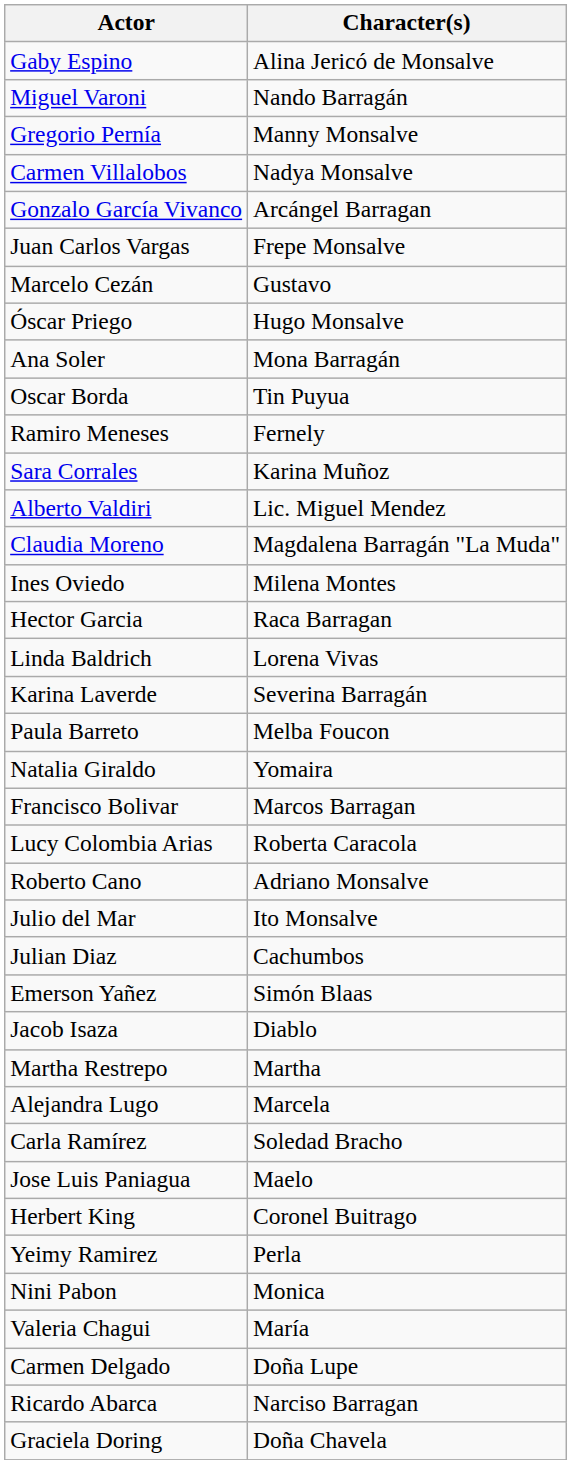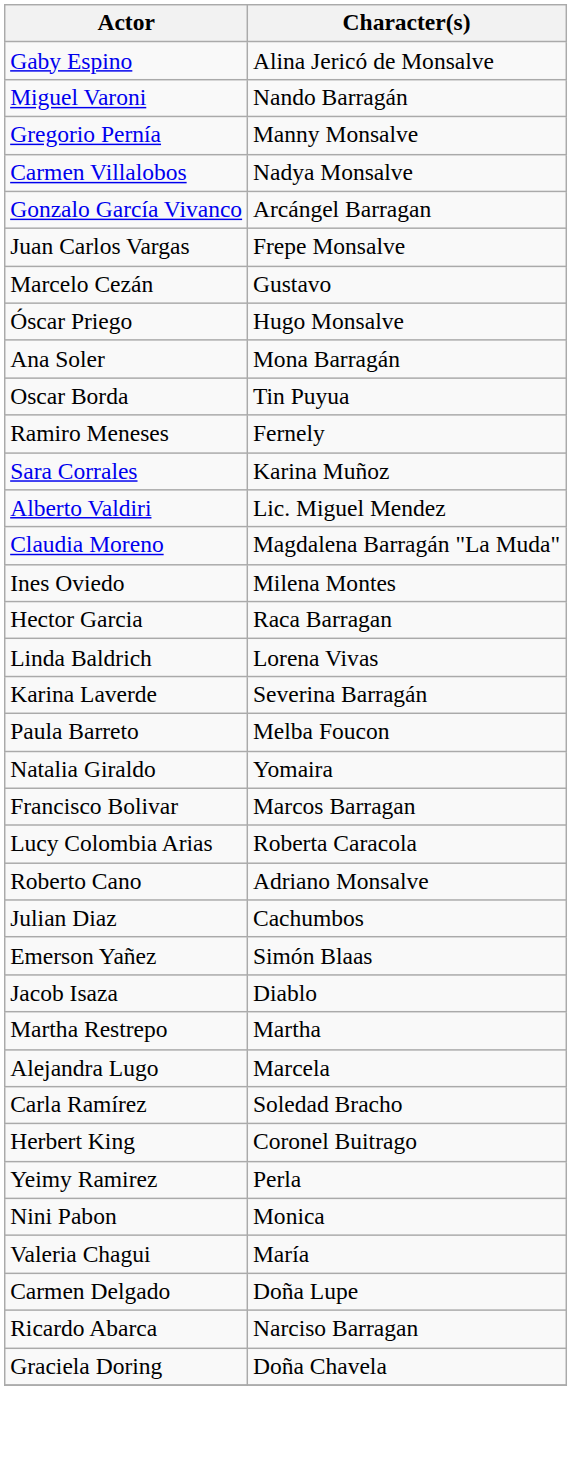 <table class="wikitable">
 <tr>
 <th>Actor</th>
 <th>Character(s)</th>
 </tr>
 <tr>
 <td><a href='#'>Gaby Espino</a></td>
 <td>Alina Jericó de Monsalve</td>
 </tr>
 <tr>
 <td><a href='#'>Miguel Varoni</a></td>
 <td>Nando Barragán</td>
 </tr>
 <tr>
 <td><a href='#'>Gregorio Pernía</a></td>
 <td>Manny Monsalve</td>
 </tr>
 <tr>
 <td><a href='#'>Carmen Villalobos</a></td>
 <td>Nadya Monsalve</td>
 </tr>
 <tr>
 <td><a href='#'>Gonzalo García Vivanco</a></td>
 <td>Arcángel Barragan</td>
 </tr>
 <tr>
 <td>Juan Carlos Vargas</td>
 <td>Frepe Monsalve</td>
 </tr>
 <tr>
 <td>Marcelo Cezán</td>
 <td>Gustavo</td>
 </tr>
 <tr>
 <td>Óscar Priego</td>
 <td>Hugo Monsalve</td>
 </tr>
 <tr>
 <td>Ana Soler</td>
 <td>Mona Barragán</td>
 </tr>
 <tr>
 <td>Oscar Borda</td>
 <td>Tin Puyua</td>
 </tr>
 <tr>
 <td>Ramiro Meneses</td>
 <td>Fernely</td>
 </tr>
 <tr>
 <td><a href='#'>Sara Corrales</a></td>
 <td>Karina Muñoz</td>
 </tr>
 <tr>
 <td><a href='#'>Alberto Valdiri</a></td>
 <td>Lic. Miguel Mendez</td>
 </tr>
 <tr>
 <td><a href='#'>Claudia Moreno</a></td>
 <td>Magdalena Barragán "La Muda"</td>
 </tr>
 <tr>
 <td>Ines Oviedo</td>
 <td>Milena Montes</td>
 </tr>
 <tr>
 <td>Hector Garcia</td>
 <td>Raca Barragan</td>
 </tr>
 <tr>
 <td>Linda Baldrich</td>
 <td>Lorena Vivas</td>
 </tr>
 <tr>
 <td>Karina Laverde</td>
 <td>Severina Barragán</td>
 </tr>
 <tr>
 <td>Paula Barreto</td>
 <td>Melba Foucon</td>
 </tr>
 <tr>
 <td>Natalia Giraldo</td>
 <td>Yomaira</td>
 </tr>
 <tr>
 <td>Francisco Bolivar</td>
 <td>Marcos Barragan</td>
 </tr>
 <tr>
 <td>Lucy Colombia Arias</td>
 <td>Roberta Caracola</td>
 </tr>
 <tr>
 <td>Roberto Cano</td>
 <td>Adriano Monsalve</td>
 </tr>
 <tr>
-<td>Julio del Mar</td>
-<td>Ito Monsalve</td>
-</tr>
-<tr>
 <td>Julian Diaz</td>
 <td>Cachumbos</td>
 </tr>
 <tr>
 <td>Emerson Yañez</td>
 <td>Simón Blaas</td>
 </tr>
 <tr>
 <td>Jacob Isaza</td>
 <td>Diablo</td>
 </tr>
 <tr>
 <td>Martha Restrepo</td>
 <td>Martha</td>
 </tr>
 <tr>
 <td>Alejandra Lugo</td>
 <td>Marcela</td>
 </tr>
 <tr>
 <td>Carla Ramírez</td>
 <td>Soledad Bracho</td>
-</tr>
-<tr>
-<td>Jose Luis Paniagua</td>
-<td>Maelo</td>
 </tr>
 <tr>
 <td>Herbert King</td>
 <td>Coronel Buitrago</td>
 </tr>
 <tr>
 <td>Yeimy Ramirez</td>
 <td>Perla</td>
 </tr>
 <tr>
 <td>Nini Pabon</td>
 <td>Monica</td>
 </tr>
 <tr>
 <td>Valeria Chagui</td>
 <td>María</td>
 </tr>
 <tr>
 <td>Carmen Delgado</td>
 <td>Doña Lupe</td>
 </tr>
 <tr>
 <td>Ricardo Abarca</td>
 <td>Narciso Barragan</td>
 </tr>
 <tr>
 <td>Graciela Doring</td>
 <td>Doña Chavela</td>
 </tr>
 <tr>
 </tr>
 </table>
